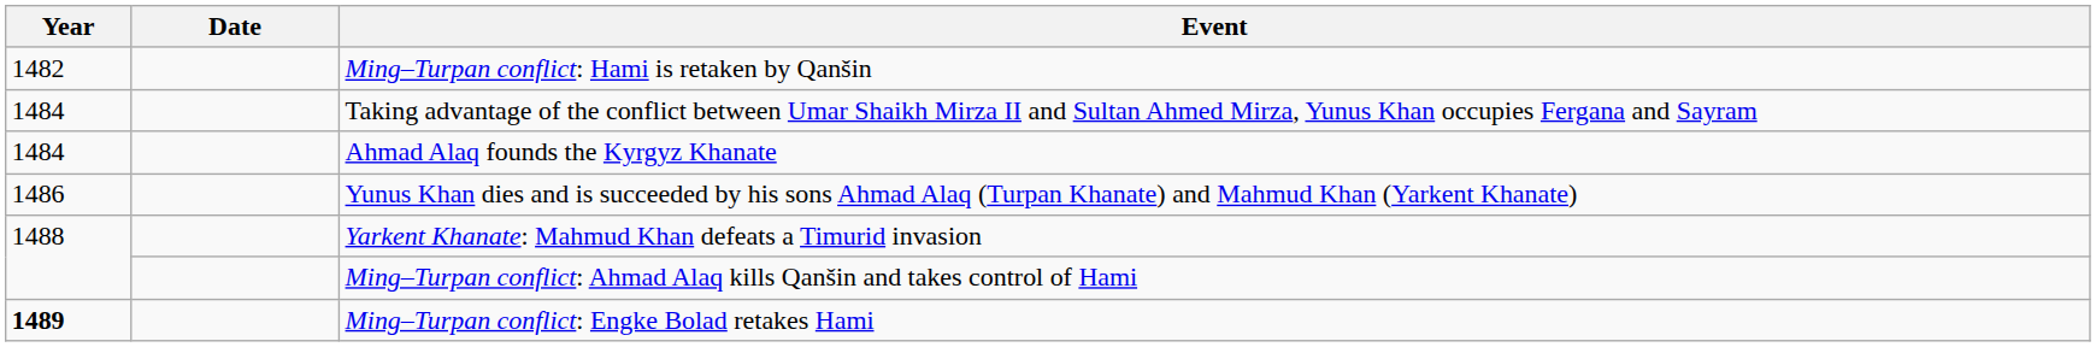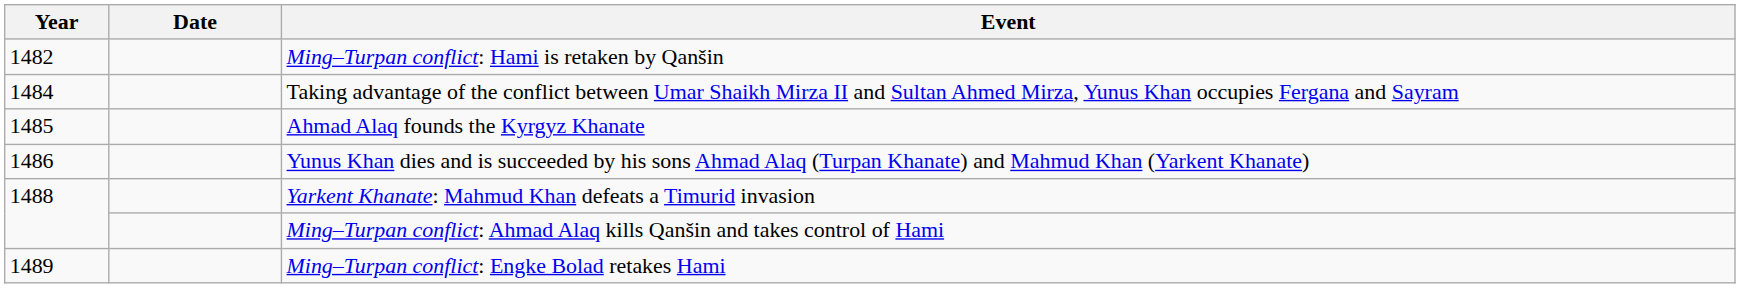 <table class="wikitable" width="100%">
 <tr>
 <th style="width:6%">Year</th>
 <th style="width:10%">Date</th>
 <th>Event</th>
 </tr>
 <tr>
 <td>1482</td>
 <td></td>
 <td><em><a href='#'>Ming–Turpan conflict</a></em>: <a href='#'>Hami</a> is retaken by Qanšin</td>
 </tr>
 <tr>
 <td>1484</td>
 <td></td>
 <td>Taking advantage of the conflict between <a href='#'>Umar Shaikh Mirza II</a> and <a href='#'>Sultan Ahmed Mirza</a>, <a href='#'>Yunus Khan</a> occupies <a href='#'>Fergana</a> and <a href='#'>Sayram</a></td>
 </tr>
 <tr>
-<td>1484</td>
+<td>1485</td>
 <td></td>
 <td><a href='#'>Ahmad Alaq</a> founds the <a href='#'>Kyrgyz Khanate</a></td>
 </tr>
 <tr>
 <td>1486</td>
 <td></td>
 <td><a href='#'>Yunus Khan</a> dies and is succeeded by his sons <a href='#'>Ahmad Alaq</a> (<a href='#'>Turpan Khanate</a>) and <a href='#'>Mahmud Khan</a> (<a href='#'>Yarkent Khanate</a>)</td>
 </tr>
 <tr>
 <td rowspan="2" valign="top">1488</td>
 <td></td>
 <td><em><a href='#'>Yarkent Khanate</a></em>: <a href='#'>Mahmud Khan</a> defeats a <a href='#'>Timurid</a> invasion</td>
 </tr>
 <tr>
 <td></td>
 <td><em><a href='#'>Ming–Turpan conflict</a></em>: <a href='#'>Ahmad Alaq</a> kills Qanšin and takes control of <a href='#'>Hami</a></td>
 </tr>
 <tr>
-<td><strong>1489</strong></td>
+<td>1489</td>
 <td></td>
 <td><em><a href='#'>Ming–Turpan conflict</a></em>: <a href='#'>Engke Bolad</a> retakes <a href='#'>Hami</a></td>
 </tr>
 </table>
